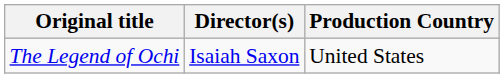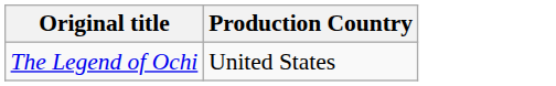 <table class="wikitable plainrowheaders" style="margin-bottom:4px">
 <tr>
 <th scope="col">Original title</th>
-<th scope="col">Director(s)</th>
 <th scope="col">Production Country</th>
 </tr>
 <tr>
 <td scope="row"><em><a href='#'>The Legend of Ochi</a></em></td>
-<td><a href='#'>Isaiah Saxon</a></td>
 <td>United States</td>
 </tr>
 </table>
